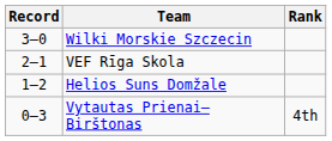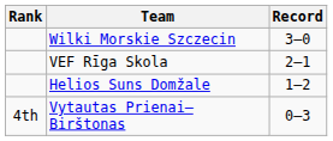 <table class=wikitable style="text-align:center;">
 <tr>
+<th>Rank</th>
+<th width=200>Team</th>
 <th>Record</th>
-<th width=200>Team</th>
-<th>Rank</th>
 </tr>
 <tr>
+<td></td>
+<td align=left> <a href='#'>Wilki Morskie Szczecin</a></td>
 <td>3–0</td>
-<td align=left> <a href='#'>Wilki Morskie Szczecin</a></td>
-<td></td>
 </tr>
 <tr>
+<td></td>
+<td align=left> VEF Rīga Skola</td>
 <td>2–1</td>
-<td align=left> VEF Rīga Skola</td>
-<td></td>
 </tr>
 <tr>
+<td></td>
+<td align=left> <a href='#'>Helios Suns Domžale</a></td>
 <td>1–2</td>
-<td align=left> <a href='#'>Helios Suns Domžale</a></td>
-<td></td>
 </tr>
 <tr>
+<td>4th</td>
+<td align=left> <a href='#'>Vytautas Prienai–Birštonas</a></td>
 <td>0–3</td>
-<td align=left> <a href='#'>Vytautas Prienai–Birštonas</a></td>
-<td>4th</td>
 </tr>
 </table>
